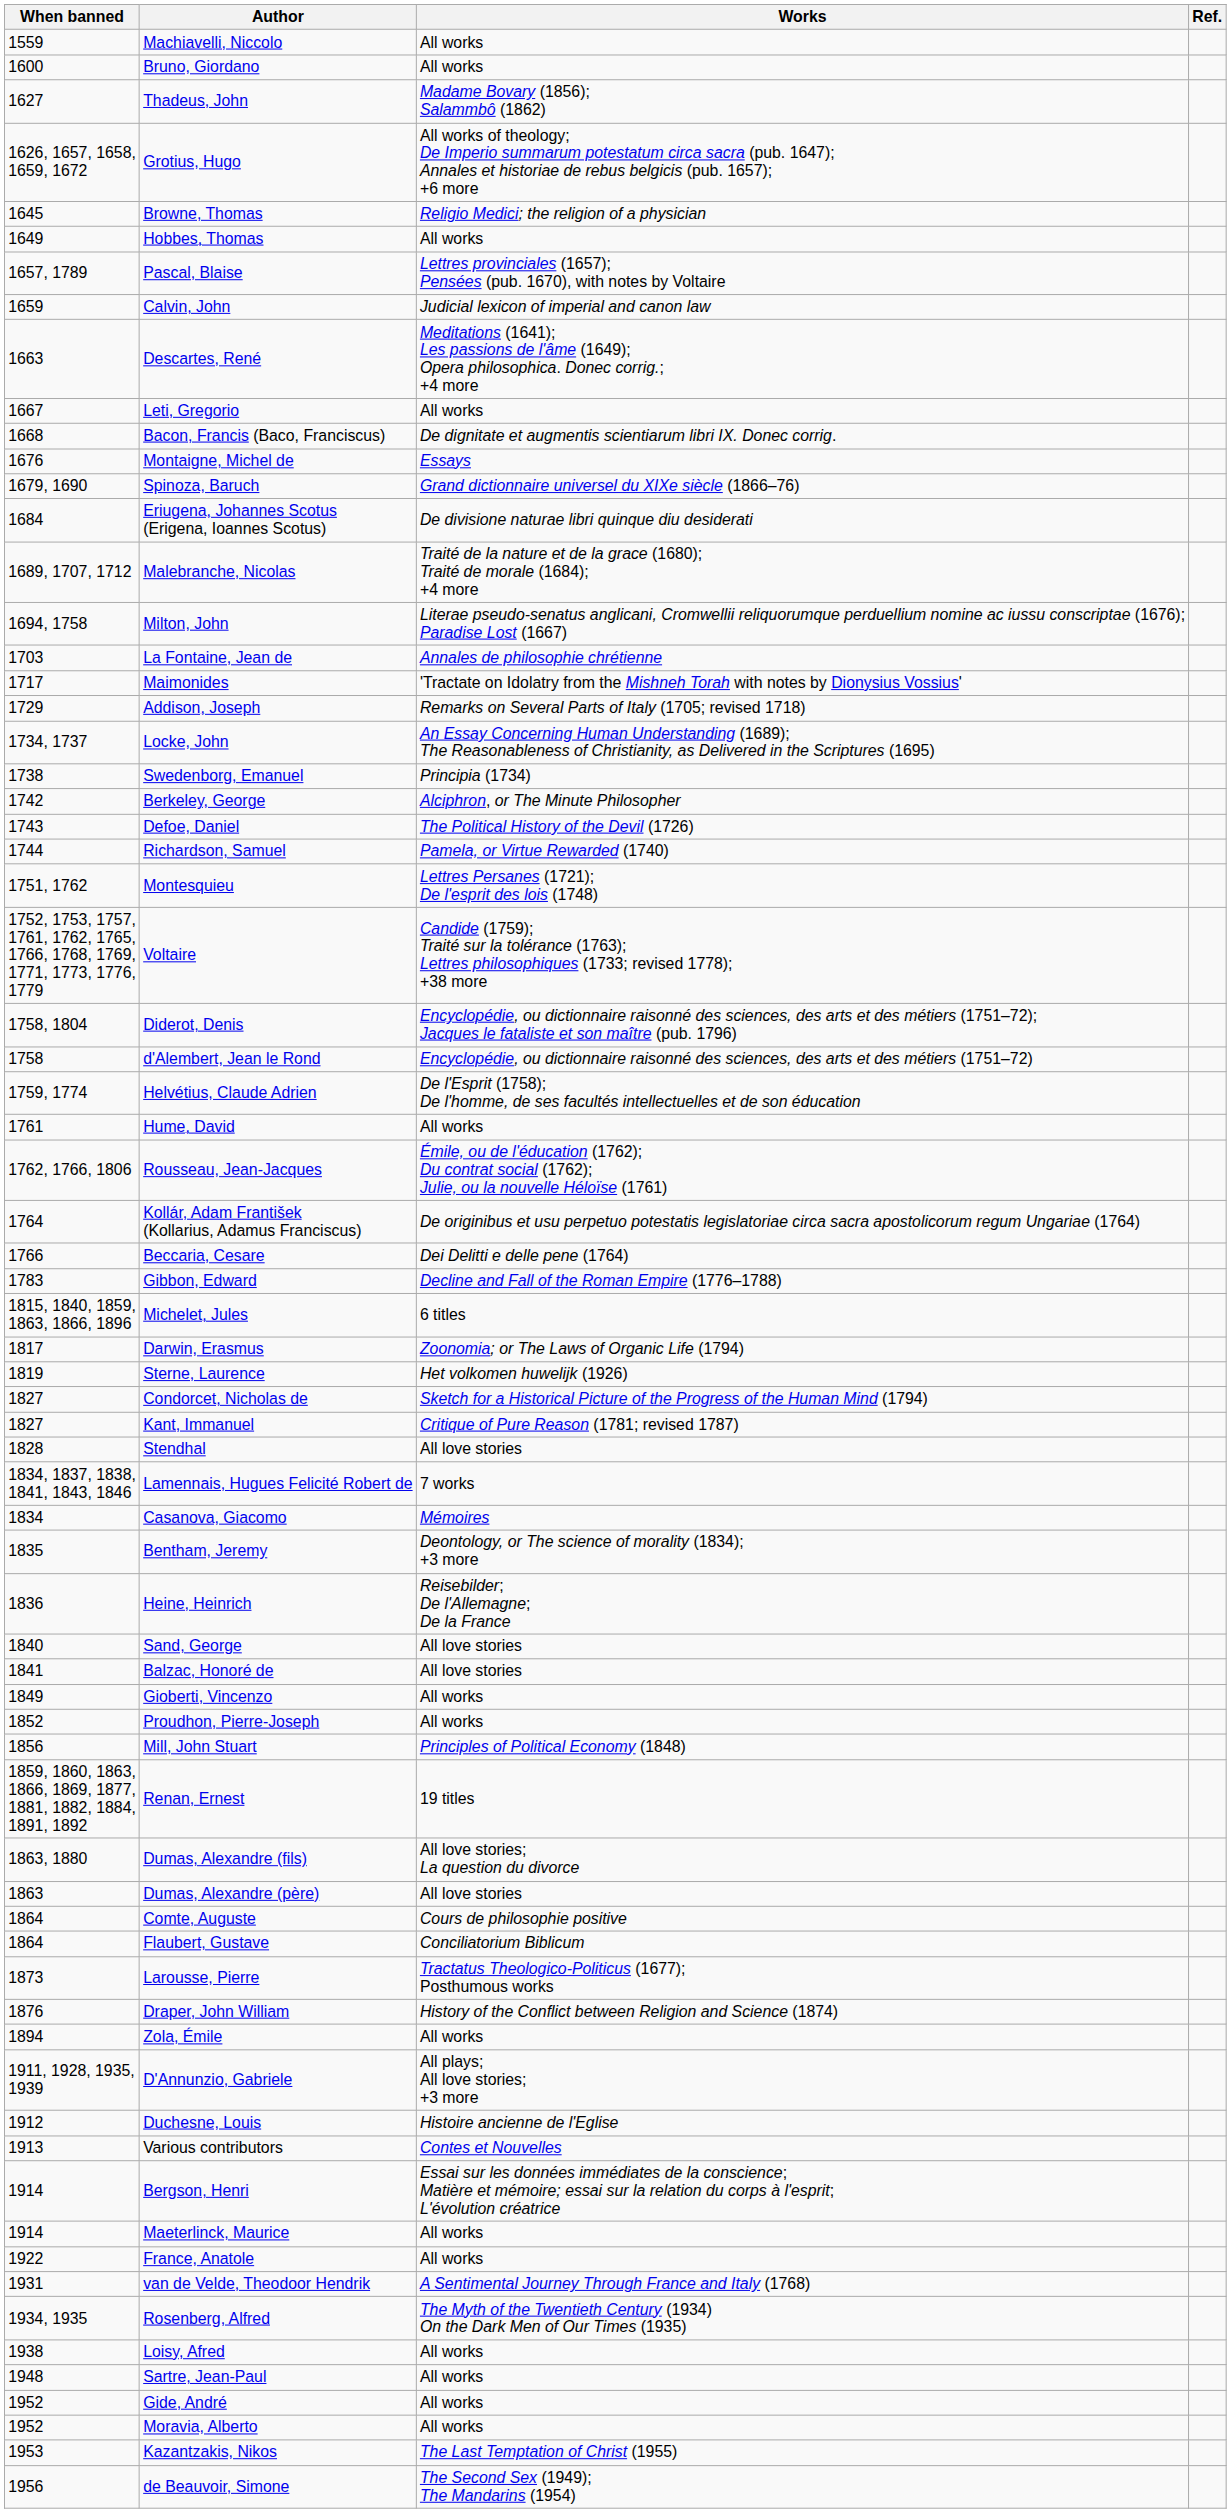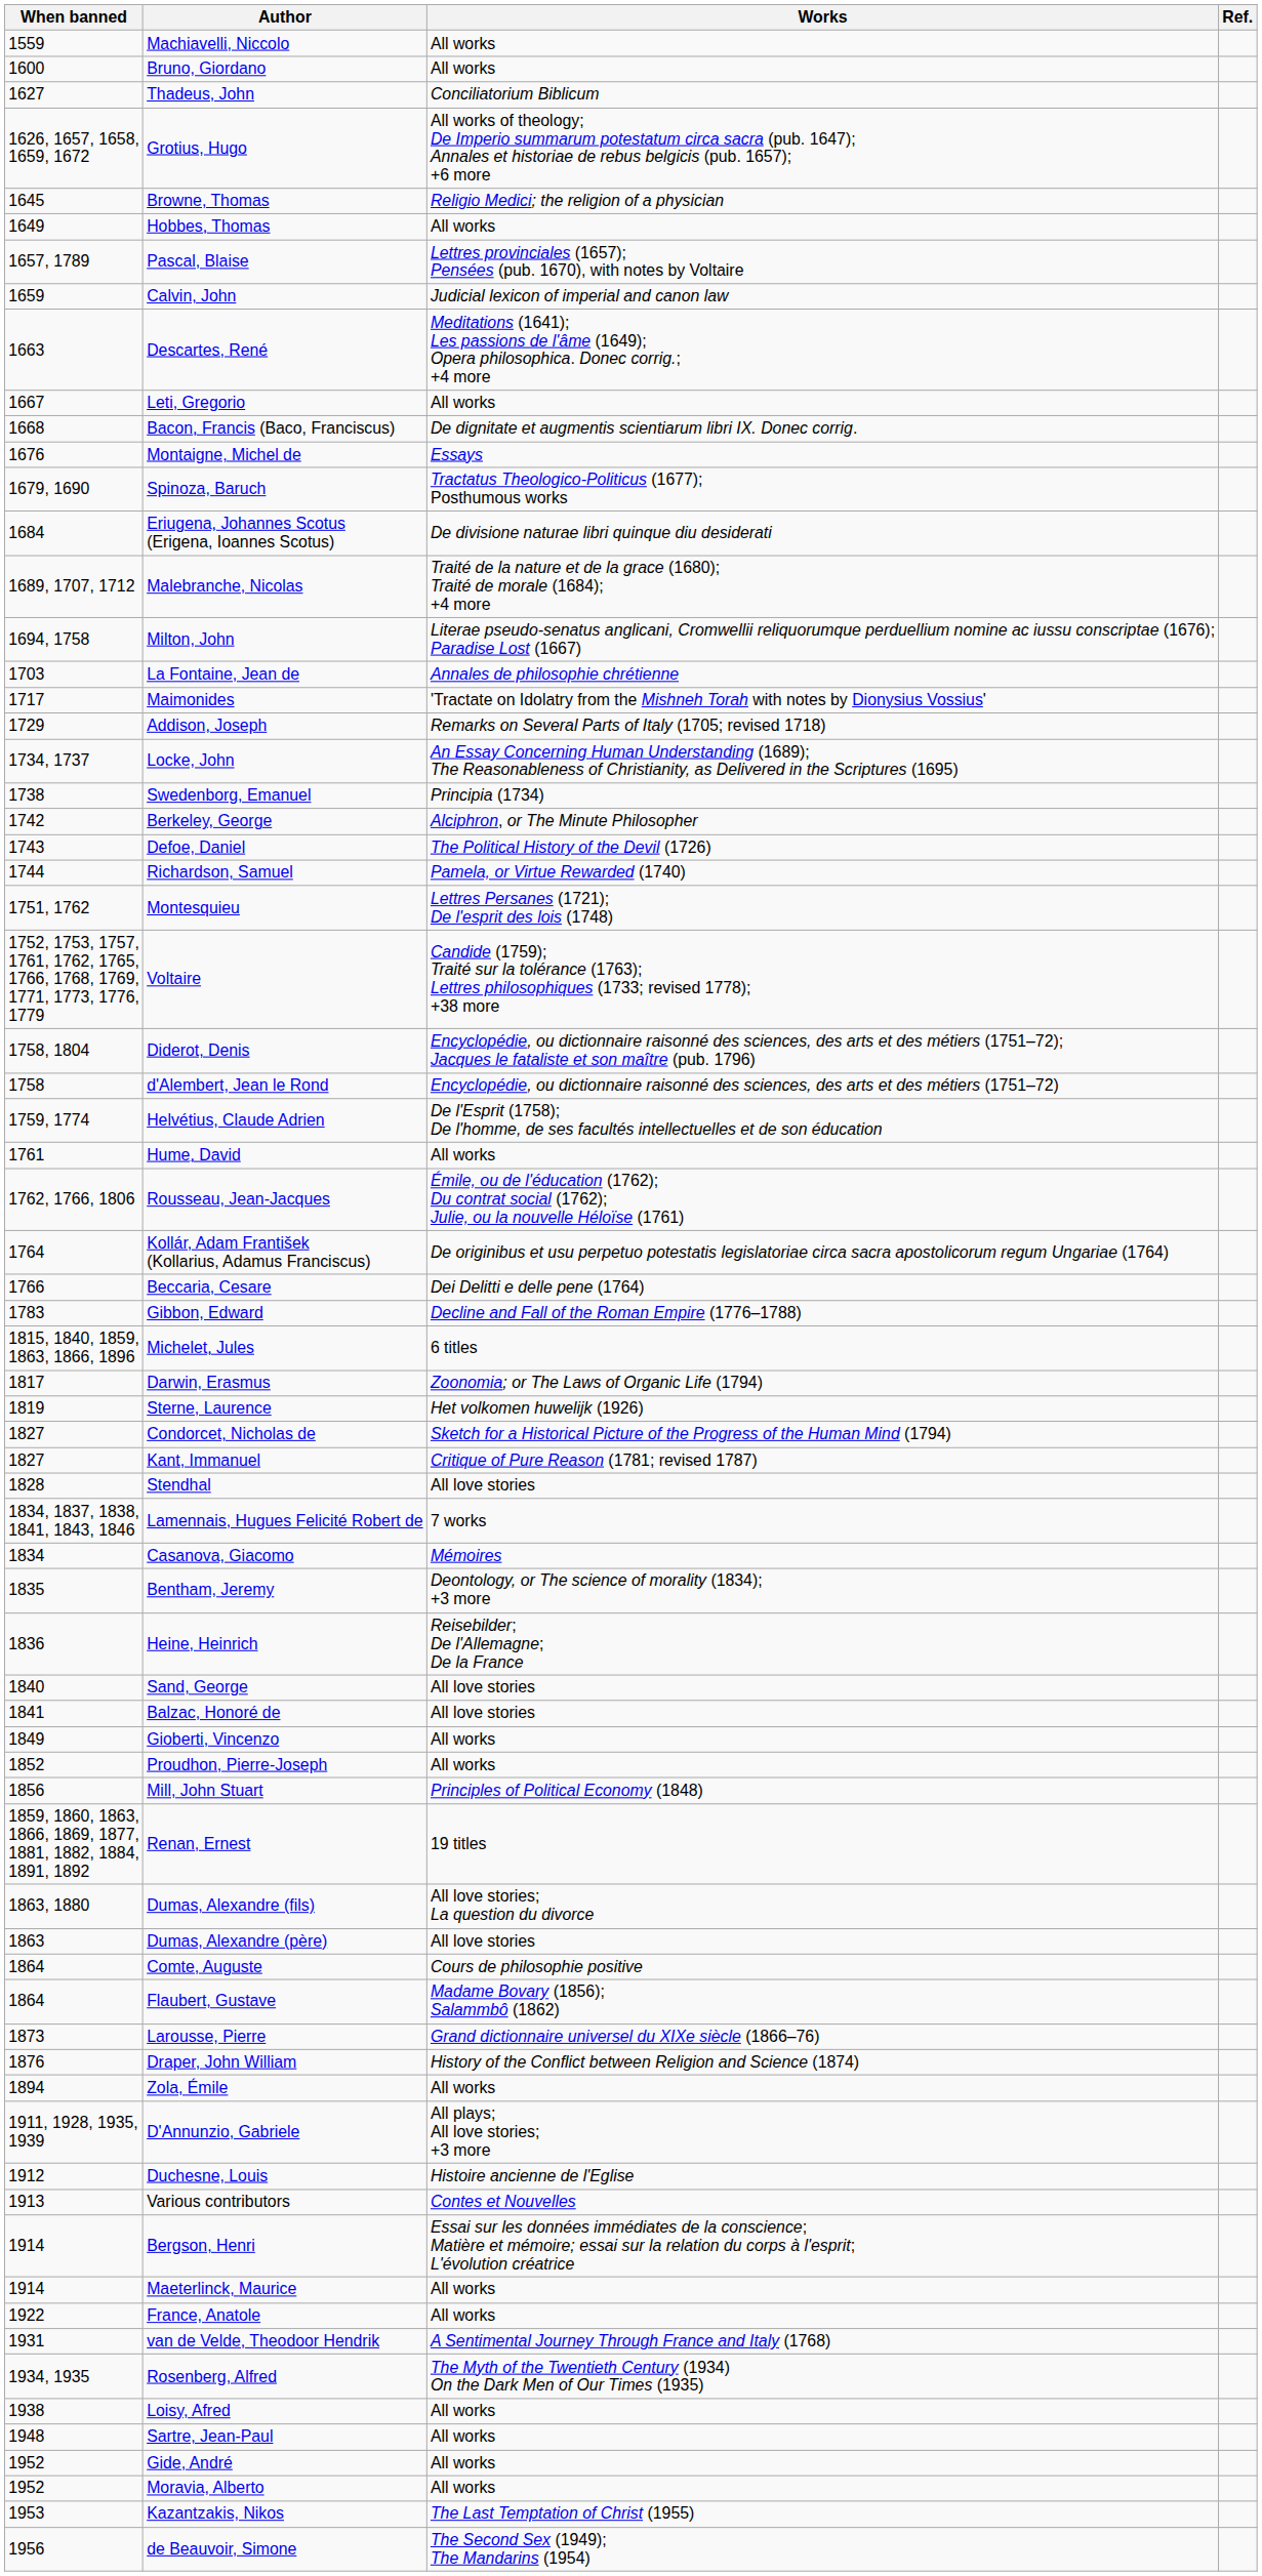 <table class="wikitable sortable">
 <tr>
 <th>When banned</th>
 <th>Author</th>
 <th class=unsortable>Works</th>
 <th class=unsortable>Ref.</th>
 </tr>
 <tr>
 <td>1559</td>
 <td><a href='#'>Machiavelli, Niccolo</a></td>
 <td>All works</td>
 <td></td>
 </tr>
 <tr>
 <td>1600</td>
 <td><a href='#'>Bruno, Giordano</a></td>
 <td>All works</td>
 <td></td>
 </tr>
 <tr>
 <td>1627</td>
 <td><a href='#'>Thadeus, John</a></td>
-<td><em><a href='#'>Madame Bovary</a></em> (1856);<br><em><a href='#'>Salammbô</a></em> (1862)</td>
+<td><em>Conciliatorium Biblicum</em></td>
 <td></td>
 </tr>
 <tr>
 <td>1626, 1657, 1658,<br>1659, 1672</td>
 <td><a href='#'>Grotius, Hugo</a></td>
 <td>All works of theology;<br><a href='#'><em>De Imperio summarum potestatum circa sacra</em></a> (pub. 1647);<br><em>Annales et historiae de rebus belgicis</em> (pub. 1657);<br>+6 more</td>
 <td></td>
 </tr>
 <tr>
 <td>1645</td>
 <td><a href='#'>Browne, Thomas</a></td>
 <td><em><a href='#'>Religio Medici</a>; the religion of a physician</em></td>
 <td></td>
 </tr>
 <tr>
 <td>1649</td>
 <td><a href='#'>Hobbes, Thomas</a></td>
 <td>All works</td>
 <td></td>
 </tr>
 <tr>
 <td>1657, 1789</td>
 <td><a href='#'>Pascal, Blaise</a></td>
 <td><em><a href='#'>Lettres provinciales</a></em> (1657);<br><em><a href='#'>Pensées</a></em> (pub. 1670), with notes by Voltaire</td>
 <td></td>
 </tr>
 <tr>
 <td>1659</td>
 <td><a href='#'>Calvin, John</a></td>
 <td><em>Judicial lexicon of imperial and canon law</em></td>
 <td></td>
 </tr>
 <tr>
 <td>1663</td>
 <td><a href='#'>Descartes, René</a></td>
 <td><em><a href='#'>Meditations</a></em> (1641);<br><a href='#'><em>Les passions de l'âme</em></a> (1649);<br><em>Opera philosophica</em>. <em>Donec corrig.</em>;<br>+4 more</td>
 <td></td>
 </tr>
 <tr>
 <td>1667</td>
 <td><a href='#'>Leti, Gregorio</a></td>
 <td>All works</td>
 <td></td>
 </tr>
 <tr>
 <td>1668</td>
 <td><a href='#'>Bacon, Francis</a> (Baco, Franciscus)</td>
 <td><em>De dignitate et augmentis scientiarum libri IX. Donec corrig</em>.</td>
 <td></td>
 </tr>
 <tr>
 <td>1676</td>
 <td><a href='#'>Montaigne, Michel de</a></td>
 <td><a href='#'><em>Essays</em></a></td>
 <td></td>
 </tr>
 <tr>
 <td>1679, 1690</td>
 <td><a href='#'>Spinoza, Baruch</a></td>
-<td><em><a href='#'>Grand dictionnaire universel du XIXe siècle</a></em> (1866–76)</td>
+<td><em><a href='#'>Tractatus Theologico-Politicus</a></em> (1677);<br>Posthumous works</td>
 <td></td>
 </tr>
 <tr>
 <td>1684</td>
 <td><a href='#'>Eriugena, Johannes Scotus</a><br>(Erigena, Ioannes Scotus)</td>
 <td><em>De divisione naturae libri quinque diu desiderati</em></td>
 <td></td>
 </tr>
 <tr>
 <td>1689, 1707, 1712</td>
 <td><a href='#'>Malebranche, Nicolas</a></td>
 <td><em>Traité de la nature et de la grace</em> (1680);<br><em>Traité de morale</em> (1684);<br>+4 more</td>
 <td></td>
 </tr>
 <tr>
 <td>1694, 1758</td>
 <td><a href='#'>Milton, John</a></td>
 <td><em>Literae pseudo-senatus anglicani, Cromwellii reliquorumque perduellium nomine ac iussu conscriptae</em> (1676);<br><em><a href='#'>Paradise Lost</a></em> (1667)</td>
 <td></td>
 </tr>
 <tr>
 <td>1703</td>
 <td><a href='#'>La Fontaine, Jean de</a></td>
 <td><em><a href='#'>Annales de philosophie chrétienne</a></em></td>
 <td></td>
 </tr>
 <tr>
 <td>1717</td>
 <td><a href='#'>Maimonides</a></td>
 <td>'Tractate on Idolatry from the <em><a href='#'>Mishneh Torah</a></em> with notes by <a href='#'>Dionysius Vossius</a>'</td>
 <td></td>
 </tr>
 <tr>
 <td>1729</td>
 <td><a href='#'>Addison, Joseph</a></td>
 <td><em>Remarks on Several Parts of Italy</em> (1705; revised 1718)</td>
 <td></td>
 </tr>
 <tr>
 <td>1734, 1737</td>
 <td><a href='#'>Locke, John</a></td>
 <td><em><a href='#'>An Essay Concerning Human Understanding</a></em> (1689);<br><em>The Reasonableness of Christianity, as Delivered in the Scriptures</em> (1695)</td>
 <td></td>
 </tr>
 <tr>
 <td>1738</td>
 <td><a href='#'>Swedenborg, Emanuel</a></td>
 <td><em>Principia</em> (1734)</td>
 <td></td>
 </tr>
 <tr>
 <td>1742</td>
 <td><a href='#'>Berkeley, George</a></td>
 <td><a href='#'><em>Alciphron</em></a>, <em>or The Minute Philosopher</em></td>
 <td></td>
 </tr>
 <tr>
 <td>1743</td>
 <td><a href='#'>Defoe, Daniel</a></td>
 <td><em><a href='#'>The Political History of the Devil</a></em> (1726)</td>
 <td></td>
 </tr>
 <tr>
 <td>1744</td>
 <td><a href='#'>Richardson, Samuel</a></td>
 <td><a href='#'><em>Pamela, or Virtue Rewarded</em></a> (1740)</td>
 <td></td>
 </tr>
 <tr>
 <td>1751, 1762</td>
 <td><a href='#'>Montesquieu</a></td>
 <td><em><a href='#'>Lettres Persanes</a></em> (1721);<br><em><a href='#'>De l'esprit des lois</a></em> (1748)</td>
 <td></td>
 </tr>
 <tr>
 <td>1752, 1753, 1757,<br>1761, 1762, 1765,<br>1766, 1768, 1769,<br>1771, 1773, 1776,<br>1779</td>
 <td><a href='#'>Voltaire</a></td>
 <td><em><a href='#'>Candide</a></em> (1759);<br><em>Traité sur la tolérance</em> (1763);<br><em><a href='#'>Lettres philosophiques</a></em> (1733; revised 1778);<br>+38 more</td>
 <td></td>
 </tr>
 <tr>
 <td>1758, 1804</td>
 <td><a href='#'>Diderot, Denis</a></td>
 <td><em><a href='#'>Encyclopédie</a>, ou dictionnaire raisonné des sciences, des arts et des métiers</em> (1751–72);<br><em><a href='#'>Jacques le fataliste et son maître</a></em> (pub. 1796)</td>
 <td></td>
 </tr>
 <tr>
 <td>1758</td>
 <td><a href='#'>d'Alembert, Jean le Rond</a></td>
 <td><em><a href='#'>Encyclopédie</a>, ou dictionnaire raisonné des sciences, des arts et des métiers</em> (1751–72)</td>
 <td></td>
 </tr>
 <tr>
 <td>1759, 1774</td>
 <td><a href='#'>Helvétius, Claude Adrien</a></td>
 <td><em>De l'Esprit</em> (1758);<br><em>De l'homme, de ses facultés intellectuelles et de son éducation</em></td>
 <td></td>
 </tr>
 <tr>
 <td>1761</td>
 <td><a href='#'>Hume, David</a></td>
 <td>All works</td>
 <td></td>
 </tr>
 <tr>
 <td>1762, 1766, 1806</td>
 <td><a href='#'>Rousseau, Jean-Jacques</a></td>
 <td><a href='#'><em>Émile, ou de l'éducation</em></a> (1762);<br><a href='#'><em>Du contrat social</em></a> (1762);<br><a href='#'><em>Julie, ou la nouvelle Héloïse</em></a> (1761)<br></td>
 <td></td>
 </tr>
 <tr>
 <td>1764</td>
 <td><a href='#'>Kollár, Adam František</a><br>(Kollarius, Adamus Franciscus)</td>
 <td><em>De originibus et usu perpetuo potestatis legislatoriae circa sacra apostolicorum regum Ungariae</em> (1764)</td>
 <td></td>
 </tr>
 <tr>
 <td>1766</td>
 <td><a href='#'>Beccaria, Cesare</a></td>
 <td><em>Dei Delitti e delle pene</em> (1764)</td>
 <td></td>
 </tr>
 <tr>
 <td>1783</td>
 <td><a href='#'>Gibbon, Edward</a></td>
 <td><em><a href='#'>Decline and Fall of the Roman Empire</a></em> (1776–1788)</td>
 <td></td>
 </tr>
 <tr>
 <td>1815, 1840, 1859,<br>1863, 1866, 1896</td>
 <td><a href='#'>Michelet, Jules</a></td>
 <td>6 titles</td>
 <td></td>
 </tr>
 <tr>
 <td>1817</td>
 <td><a href='#'>Darwin, Erasmus</a></td>
 <td><em><a href='#'>Zoonomia</a>; or The Laws of Organic Life</em> (1794)</td>
 <td></td>
 </tr>
 <tr>
 <td>1819</td>
 <td><a href='#'>Sterne, Laurence</a></td>
 <td><em>Het volkomen huwelijk</em> (1926)</td>
 <td></td>
 </tr>
 <tr>
 <td>1827</td>
 <td><a href='#'>Condorcet, Nicholas de</a></td>
 <td><em><a href='#'>Sketch for a Historical Picture of the Progress of the Human Mind</a></em> (1794)</td>
 <td></td>
 </tr>
 <tr>
 <td>1827</td>
 <td><a href='#'>Kant, Immanuel</a></td>
 <td><em><a href='#'>Critique of Pure Reason</a></em> (1781; revised 1787)</td>
 <td></td>
 </tr>
 <tr>
 <td>1828</td>
 <td><a href='#'>Stendhal</a></td>
 <td>All love stories</td>
 <td></td>
 </tr>
 <tr>
 <td>1834, 1837, 1838,<br>1841, 1843, 1846</td>
 <td><a href='#'>Lamennais, Hugues Felicité Robert de</a></td>
 <td>7 works</td>
 <td></td>
 </tr>
 <tr>
 <td>1834</td>
 <td><a href='#'>Casanova, Giacomo</a></td>
 <td><em><a href='#'>Mémoires</a></em></td>
 <td></td>
 </tr>
 <tr>
 <td>1835</td>
 <td><a href='#'>Bentham, Jeremy</a></td>
 <td><em>Deontology, or The science of morality</em> (1834);<br>+3 more</td>
 <td></td>
 </tr>
 <tr>
 <td>1836</td>
 <td><a href='#'>Heine, Heinrich</a></td>
 <td><em>Reisebilder</em>;<br><em>De l'Allemagne</em>;<br><em>De la France</em></td>
 <td></td>
 </tr>
 <tr>
 <td>1840</td>
 <td><a href='#'>Sand, George</a></td>
 <td>All love stories</td>
 <td></td>
 </tr>
 <tr>
 <td>1841</td>
 <td><a href='#'>Balzac, Honoré de</a></td>
 <td>All love stories</td>
 <td></td>
 </tr>
 <tr>
 <td>1849</td>
 <td><a href='#'>Gioberti, Vincenzo</a></td>
 <td>All works</td>
 <td></td>
 </tr>
 <tr>
 <td>1852</td>
 <td><a href='#'>Proudhon, Pierre-Joseph</a></td>
 <td>All works</td>
 <td></td>
 </tr>
 <tr>
 <td>1856</td>
 <td><a href='#'>Mill, John Stuart</a></td>
 <td><em><a href='#'>Principles of Political Economy</a></em> (1848)</td>
 <td></td>
 </tr>
 <tr>
 <td>1859, 1860, 1863,<br>1866, 1869, 1877,<br>1881, 1882, 1884,<br>1891, 1892</td>
 <td><a href='#'>Renan, Ernest</a></td>
 <td>19 titles</td>
 <td></td>
 </tr>
 <tr>
 <td>1863, 1880</td>
 <td><a href='#'>Dumas, Alexandre (fils)</a></td>
 <td>All love stories;<br><em>La question du divorce</em></td>
 <td></td>
 </tr>
 <tr>
 <td>1863</td>
 <td><a href='#'>Dumas, Alexandre (père)</a></td>
 <td>All love stories</td>
 <td></td>
 </tr>
 <tr>
 <td>1864</td>
 <td><a href='#'>Comte, Auguste</a></td>
 <td><em>Cours de philosophie positive</em></td>
 <td></td>
 </tr>
 <tr>
 <td>1864</td>
 <td><a href='#'>Flaubert, Gustave</a></td>
-<td><em>Conciliatorium Biblicum</em></td>
+<td><em><a href='#'>Madame Bovary</a></em> (1856);<br><em><a href='#'>Salammbô</a></em> (1862)</td>
 <td></td>
 </tr>
 <tr>
 <td>1873</td>
 <td><a href='#'>Larousse, Pierre</a></td>
-<td><em><a href='#'>Tractatus Theologico-Politicus</a></em> (1677);<br>Posthumous works</td>
+<td><em><a href='#'>Grand dictionnaire universel du XIXe siècle</a></em> (1866–76)</td>
 <td></td>
 </tr>
 <tr>
 <td>1876</td>
 <td><a href='#'>Draper, John William</a></td>
 <td><em>History of the Conflict between Religion and Science</em> (1874)</td>
 <td></td>
 </tr>
 <tr>
 <td>1894</td>
 <td><a href='#'>Zola, Émile</a></td>
 <td>All works</td>
 <td></td>
 </tr>
 <tr>
 <td>1911, 1928, 1935,<br>1939</td>
 <td><a href='#'>D'Annunzio, Gabriele</a></td>
 <td>All plays;<br>All love stories;<br>+3 more</td>
 <td></td>
 </tr>
 <tr>
 <td>1912</td>
 <td><a href='#'>Duchesne, Louis</a></td>
 <td><em>Histoire ancienne de l'Eglise</em></td>
 <td></td>
 </tr>
 <tr>
 <td>1913</td>
 <td>Various contributors</td>
 <td><em><a href='#'>Contes et Nouvelles</a></em></td>
 <td></td>
 </tr>
 <tr>
 <td>1914</td>
 <td><a href='#'>Bergson, Henri</a></td>
 <td><em>Essai sur les données immédiates de la conscience</em>;<br><em>Matière et mémoire; essai sur la relation du corps à l'esprit</em>;<br><em>L'évolution créatrice</em><br></td>
 <td></td>
 </tr>
 <tr>
 <td>1914</td>
 <td><a href='#'>Maeterlinck, Maurice</a></td>
 <td>All works</td>
 <td></td>
 </tr>
 <tr>
 <td>1922</td>
 <td><a href='#'>France, Anatole</a></td>
 <td>All works</td>
 <td></td>
 </tr>
 <tr>
 <td>1931</td>
 <td><a href='#'>van de Velde, Theodoor Hendrik</a></td>
 <td><em><a href='#'>A Sentimental Journey Through France and Italy</a></em> (1768)</td>
 <td></td>
 </tr>
 <tr>
 <td>1934, 1935</td>
 <td><a href='#'>Rosenberg, Alfred</a></td>
 <td><em><a href='#'>The Myth of the Twentieth Century</a></em> (1934)<br><em>On the Dark Men of Our Times</em> (1935)</td>
 <td></td>
 </tr>
 <tr>
 <td>1938</td>
 <td><a href='#'>Loisy, Afred</a></td>
 <td>All works</td>
 <td></td>
 </tr>
 <tr>
 <td>1948</td>
 <td><a href='#'>Sartre, Jean-Paul</a></td>
 <td>All works</td>
 <td></td>
 </tr>
 <tr>
 <td>1952</td>
 <td><a href='#'>Gide, André</a></td>
 <td>All works</td>
 <td></td>
 </tr>
 <tr>
 <td>1952</td>
 <td><a href='#'>Moravia, Alberto</a></td>
 <td>All works</td>
 <td></td>
 </tr>
 <tr>
 <td>1953</td>
 <td><a href='#'>Kazantzakis, Nikos</a></td>
 <td><em><a href='#'>The Last Temptation of Christ</a></em> (1955)</td>
 <td></td>
 </tr>
 <tr>
 <td>1956</td>
 <td><a href='#'>de Beauvoir, Simone</a></td>
 <td><em><a href='#'>The Second Sex</a></em> (1949);<br><em><a href='#'>The Mandarins</a></em> (1954)</td>
 <td></td>
 </tr>
 </table>
